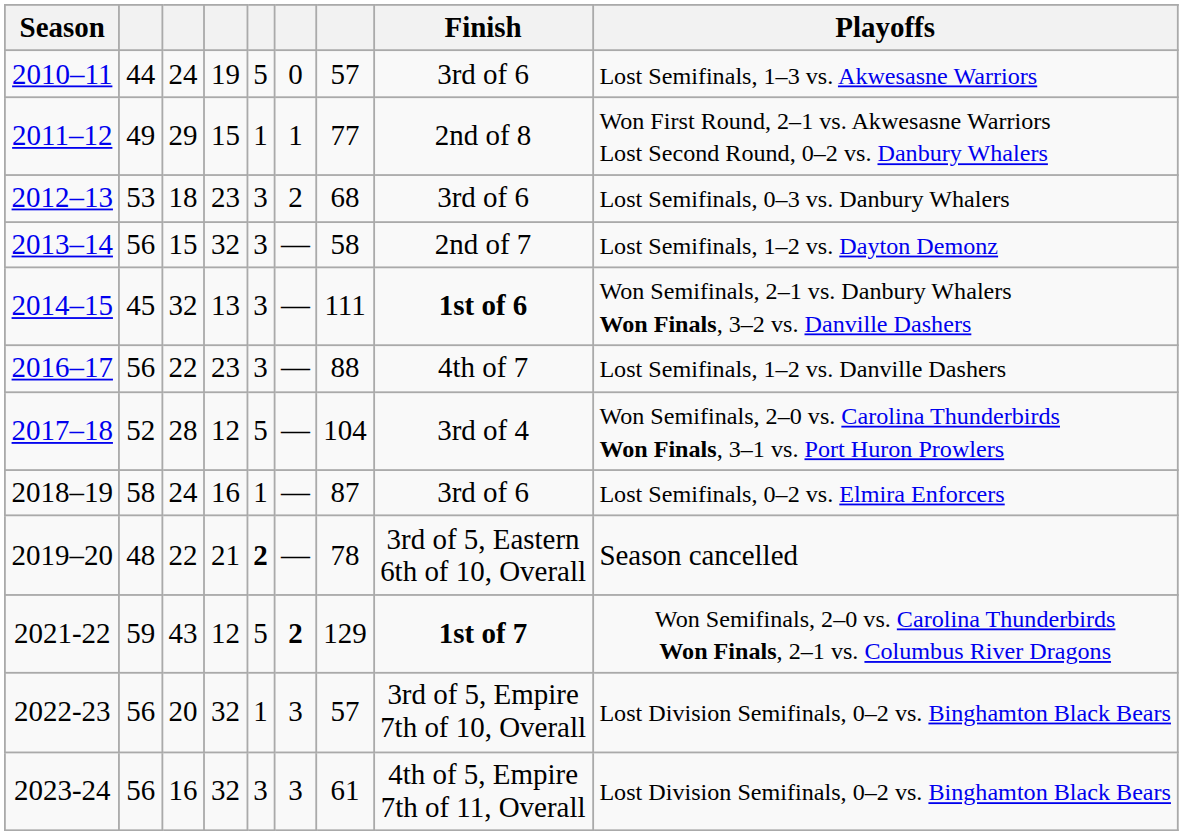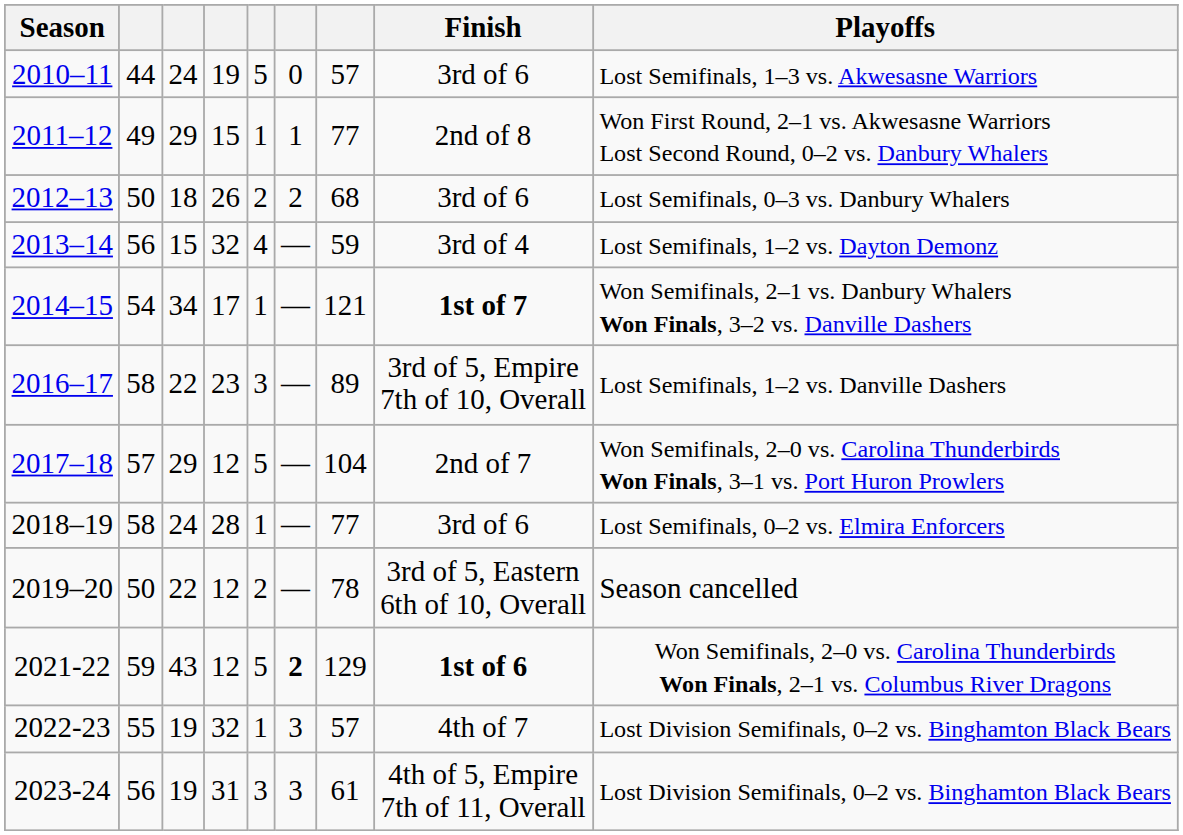 <table class="wikitable" style="text-align:center">
 <tr>
 <th>Season</th>
 <th></th>
 <th></th>
 <th></th>
 <th></th>
 <th></th>
 <th></th>
 <th>Finish</th>
 <th>Playoffs</th>
 </tr>
 <tr>
 <td><a href='#'>2010–11</a></td>
 <td>44</td>
 <td>24</td>
 <td>19</td>
 <td>5</td>
 <td>0</td>
 <td>57</td>
 <td>3rd of 6</td>
 <td align=left><small>Lost Semifinals, 1–3 vs. <a href='#'>Akwesasne Warriors</a></small></td>
 </tr>
 <tr>
 <td><a href='#'>2011–12</a></td>
 <td>49</td>
 <td>29</td>
 <td>15</td>
 <td>1</td>
 <td>1</td>
 <td>77</td>
 <td>2nd of 8</td>
 <td align=left><small>Won First Round, 2–1 vs. Akwesasne Warriors<br>Lost Second Round, 0–2 vs. <a href='#'>Danbury Whalers</a></small></td>
 </tr>
 <tr>
 <td><a href='#'>2012–13</a></td>
-<td>53</td>
+<td>50</td>
 <td>18</td>
-<td>23</td>
-<td>3</td>
+<td>26</td>
+<td>2</td>
 <td>2</td>
 <td>68</td>
 <td>3rd of 6</td>
 <td align=left><small>Lost Semifinals, 0–3 vs. Danbury Whalers</small></td>
 </tr>
 <tr>
 <td><a href='#'>2013–14</a></td>
 <td>56</td>
 <td>15</td>
 <td>32</td>
-<td>3</td>
+<td>4</td>
 <td>—</td>
-<td>58</td>
-<td>2nd of 7</td>
+<td>59</td>
+<td>3rd of 4</td>
 <td align=left><small>Lost Semifinals, 1–2 vs. <a href='#'>Dayton Demonz</a></small></td>
 </tr>
 <tr>
 <td><a href='#'>2014–15</a></td>
-<td>45</td>
-<td>32</td>
-<td>13</td>
-<td>3</td>
+<td>54</td>
+<td>34</td>
+<td>17</td>
+<td>1</td>
 <td>—</td>
-<td>111</td>
-<td><strong>1st of 6</strong></td>
+<td>121</td>
+<td><strong>1st of 7</strong></td>
 <td align=left><small>Won Semifinals, 2–1 vs. Danbury Whalers<br><strong>Won Finals</strong>, 3–2 vs. <a href='#'>Danville Dashers</a></small></td>
 </tr>
 <tr>
 <td><a href='#'>2016–17</a></td>
-<td>56</td>
+<td>58</td>
 <td>22</td>
 <td>23</td>
 <td>3</td>
 <td>—</td>
-<td>88</td>
-<td>4th of 7</td>
+<td>89</td>
+<td>3rd of 5, Empire<br>7th of 10, Overall</td>
 <td align=left><small>Lost Semifinals, 1–2 vs. Danville Dashers</small></td>
 </tr>
 <tr>
 <td><a href='#'>2017–18</a></td>
-<td>52</td>
-<td>28</td>
+<td>57</td>
+<td>29</td>
 <td>12</td>
 <td>5</td>
 <td>—</td>
 <td>104</td>
-<td>3rd of 4</td>
+<td>2nd of 7</td>
 <td align=left><small>Won Semifinals, 2–0 vs. <a href='#'>Carolina Thunderbirds</a><br><strong>Won Finals</strong>, 3–1 vs. <a href='#'>Port Huron Prowlers</a></small></td>
 </tr>
 <tr>
 <td>2018–19</td>
 <td>58</td>
 <td>24</td>
-<td>16</td>
+<td>28</td>
 <td>1</td>
 <td>—</td>
-<td>87</td>
+<td>77</td>
 <td>3rd of 6</td>
 <td align=left><small>Lost Semifinals, 0–2 vs. <a href='#'>Elmira Enforcers</a></small></td>
 </tr>
 <tr>
 <td>2019–20</td>
-<td>48</td>
+<td>50</td>
 <td>22</td>
-<td>21</td>
-<td><strong>2</strong></td>
+<td>12</td>
+<td>2</td>
 <td>—</td>
 <td>78</td>
 <td>3rd of 5, Eastern<br>6th of 10, Overall</td>
 <td align="left">Season cancelled</td>
 </tr>
 <tr>
 <td>2021-22</td>
 <td>59</td>
 <td>43</td>
 <td>12</td>
 <td>5</td>
 <td><strong>2</strong></td>
 <td>129</td>
-<td><strong>1st of 7</strong></td>
+<td><strong>1st of 6</strong></td>
 <td><small>Won Semifinals, 2–0 vs. <a href='#'>Carolina Thunderbirds</a><br><strong>Won Finals</strong>, 2–1 vs. <a href='#'>Columbus River Dragons</a></small></td>
 </tr>
 <tr>
 <td>2022-23</td>
-<td>56</td>
-<td>20</td>
+<td>55</td>
+<td>19</td>
 <td>32</td>
 <td>1</td>
 <td>3</td>
 <td>57</td>
-<td>3rd of 5, Empire<br>7th of 10, Overall</td>
+<td>4th of 7</td>
 <td><small>Lost Division Semifinals, 0–2 vs. <a href='#'>Binghamton Black Bears</a></small></td>
 </tr>
 <tr>
 <td>2023-24</td>
 <td>56</td>
-<td>16</td>
-<td>32</td>
+<td>19</td>
+<td>31</td>
 <td>3</td>
 <td>3</td>
 <td>61</td>
 <td>4th of 5, Empire<br>7th of 11, Overall</td>
 <td><small>Lost Division Semifinals, 0–2 vs. <a href='#'>Binghamton Black Bears</a></small></td>
 </tr>
 </table>
